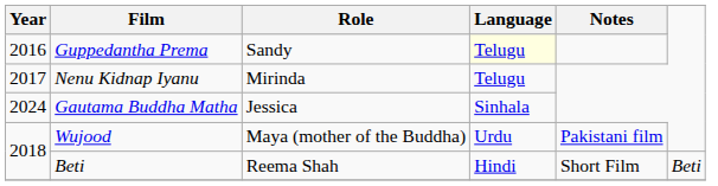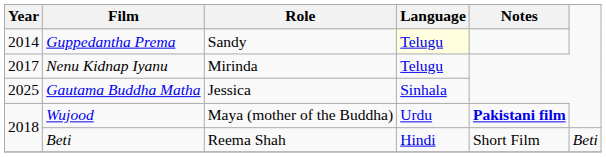 <table class="wikitable sortable">
 <tr style="background:#ccc; text-align:center;">
 <th>Year</th>
 <th>Film</th>
 <th>Role</th>
 <th>Language</th>
 <th>Notes</th>
 </tr>
 <tr>
-<td>2016</td>
+<td>2014</td>
 <td><em><a href='#'>Guppedantha Prema</a></em></td>
 <td>Sandy</td>
 <td style="background: lightyellow;"><a href='#'>Telugu</a></td>
 <td></td>
 </tr>
 <tr>
 <td>2017</td>
 <td><em>Nenu Kidnap Iyanu</em></td>
 <td>Mirinda</td>
 <td><a href='#'>Telugu</a></td>
 </tr>
 <tr>
-<td>2024</td>
+<td>2025</td>
 <td><em><a href='#'>Gautama Buddha Matha</a></em></td>
 <td>Jessica</td>
 <td><a href='#'>Sinhala</a></td>
 </tr>
 <tr>
 <td rowspan="2">2018</td>
 <td><em><a href='#'>Wujood</a></em></td>
 <td>Maya (mother of the Buddha)</td>
 <td><a href='#'>Urdu</a></td>
-<td><a href='#'>Pakistani film</a></td>
+<td><strong><a href='#'>Pakistani film</a></strong></td>
 </tr>
 <tr>
 <td><em>Beti</em></td>
 <td>Reema Shah</td>
 <td><a href='#'>Hindi</a></td>
 <td>Short Film</td>
 <td><em>Beti</em></td>
 </tr>
 <tr>
 </tr>
 </table>
